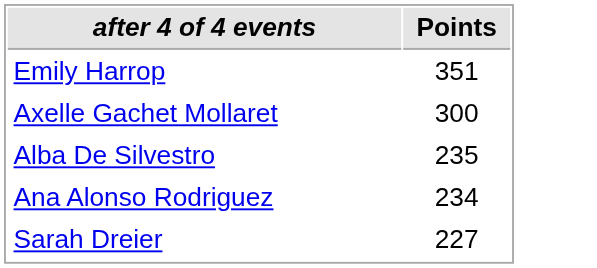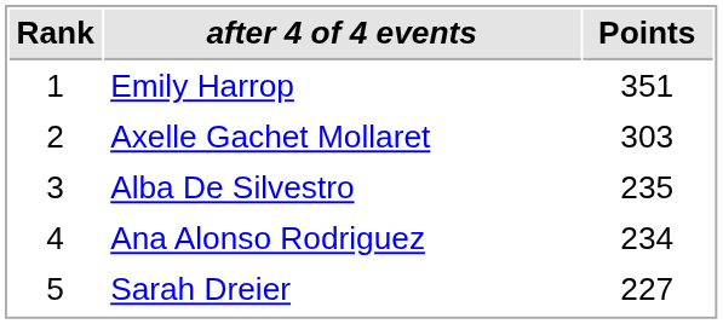 <table cellspacing="1" cellpadding="3" style="border:1px solid #AAAAAA;font-size:86%">
 <tr style="background-color: #E4E4E4;">
+<th style="border-bottom:1px solid #AAAAAA; width: 10px;">Rank</th>
 <th style="border-bottom:1px solid #AAAAAA; width: 200px;"><em>after 4 of 4 events</em></th>
 <th style="border-bottom:1px solid #AAAAAA; width: 50px;">Points</th>
 </tr>
 <tr>
+<td align=center>1</td>
 <td> <a href='#'>Emily Harrop</a></td>
 <td align=center>351</td>
 </tr>
 <tr>
+<td align=center>2</td>
 <td> <a href='#'>Axelle Gachet Mollaret</a></td>
-<td align=center>300</td>
+<td align=center>303</td>
 </tr>
 <tr>
+<td align=center>3</td>
 <td> <a href='#'>Alba De Silvestro</a></td>
 <td align=center>235</td>
 </tr>
 <tr>
+<td align=center>4</td>
 <td> <a href='#'>Ana Alonso Rodriguez</a></td>
 <td align=center>234</td>
 </tr>
 <tr>
+<td align=center>5</td>
 <td> <a href='#'>Sarah Dreier</a></td>
 <td align=center>227</td>
 </tr>
 </table>
